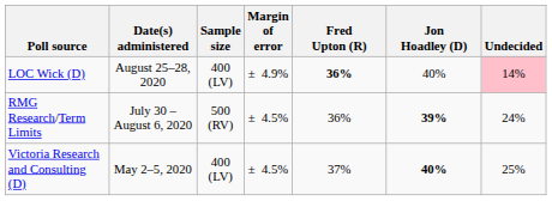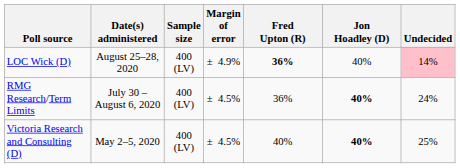 <table class="wikitable" style="font-size:90%;text-align:center;">
 <tr valign=bottom>
 <th>Poll source</th>
 <th>Date(s)<br>administered</th>
 <th>Sample<br>size</th>
 <th>Margin<br>of error</th>
 <th style="width:100px;">Fred<br>Upton (R)</th>
 <th style="width:100px;">Jon<br>Hoadley (D)</th>
 <th>Undecided</th>
 </tr>
 <tr>
 <td style="text-align:left;"><a href='#'>LOC Wick (D)</a></td>
 <td>August 25–28, 2020</td>
 <td>400 (LV)</td>
 <td>±  4.9%</td>
 <td><strong>36%</strong></td>
 <td>40%</td>
 <td style="background: pink;">14%</td>
 </tr>
 <tr>
 <td style="text-align:left;"><a href='#'>RMG Research</a>/<a href='#'>Term Limits</a></td>
 <td>July 30 – August 6, 2020</td>
-<td>500 (RV)</td>
+<td>400 (LV)</td>
 <td>±  4.5%</td>
 <td>36%</td>
-<td><strong>39%</strong></td>
+<td><strong>40%</strong></td>
 <td>24%</td>
 </tr>
 <tr>
 <td style="text-align:left;"><a href='#'>Victoria Research and Consulting (D)</a></td>
 <td>May 2–5, 2020</td>
 <td>400 (LV)</td>
 <td>±  4.5%</td>
-<td>37%</td>
+<td>40%</td>
 <td><strong>40%</strong></td>
 <td>25%</td>
 </tr>
 </table>
